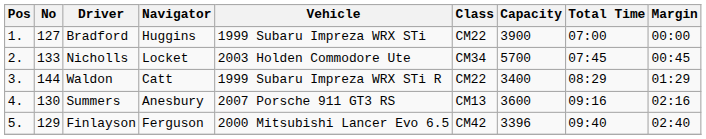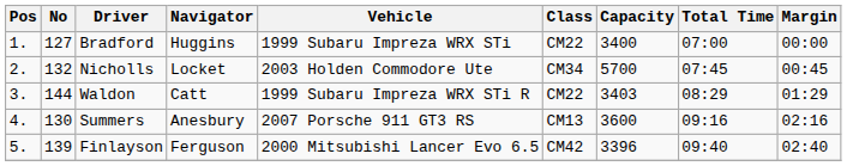 <table class="wikitable sortable" style="font-size: 90%;">
 <tr>
 <th>Pos</th>
 <th>No</th>
 <th>Driver</th>
 <th>Navigator</th>
 <th>Vehicle</th>
 <th>Class</th>
 <th>Capacity</th>
 <th>Total Time</th>
 <th>Margin</th>
 </tr>
 <tr>
 <td>1.</td>
 <td>127</td>
 <td> Bradford</td>
 <td> Huggins</td>
 <td>1999 Subaru Impreza WRX STi</td>
 <td>CM22</td>
-<td>3900</td>
+<td>3400</td>
 <td>07:00</td>
 <td>00:00</td>
 </tr>
 <tr>
 <td>2.</td>
-<td>133</td>
+<td>132</td>
 <td> Nicholls</td>
 <td> Locket</td>
 <td>2003 Holden Commodore Ute</td>
 <td>CM34</td>
 <td>5700</td>
 <td>07:45</td>
 <td>00:45</td>
 </tr>
 <tr>
 <td>3.</td>
 <td>144</td>
 <td> Waldon</td>
 <td> Catt</td>
 <td>1999 Subaru Impreza WRX STi R</td>
 <td>CM22</td>
-<td>3400</td>
+<td>3403</td>
 <td>08:29</td>
 <td>01:29</td>
 </tr>
 <tr>
 <td>4.</td>
 <td>130</td>
 <td> Summers</td>
 <td> Anesbury</td>
 <td>2007 Porsche 911 GT3 RS</td>
 <td>CM13</td>
 <td>3600</td>
 <td>09:16</td>
 <td>02:16</td>
 </tr>
 <tr>
 <td>5.</td>
-<td>129</td>
+<td>139</td>
 <td> Finlayson</td>
 <td> Ferguson</td>
 <td>2000 Mitsubishi Lancer Evo 6.5</td>
 <td>CM42</td>
 <td>3396</td>
 <td>09:40</td>
 <td>02:40</td>
 </tr>
 <tr>
 </tr>
 </table>
